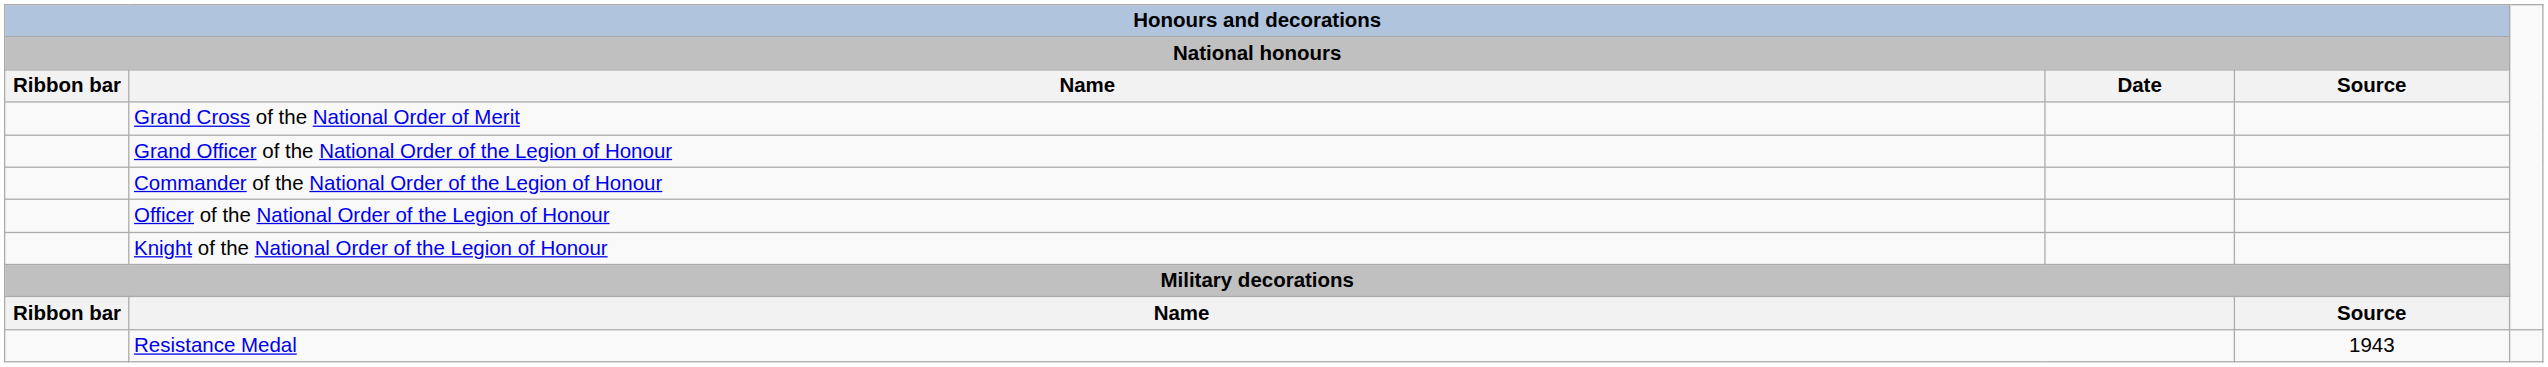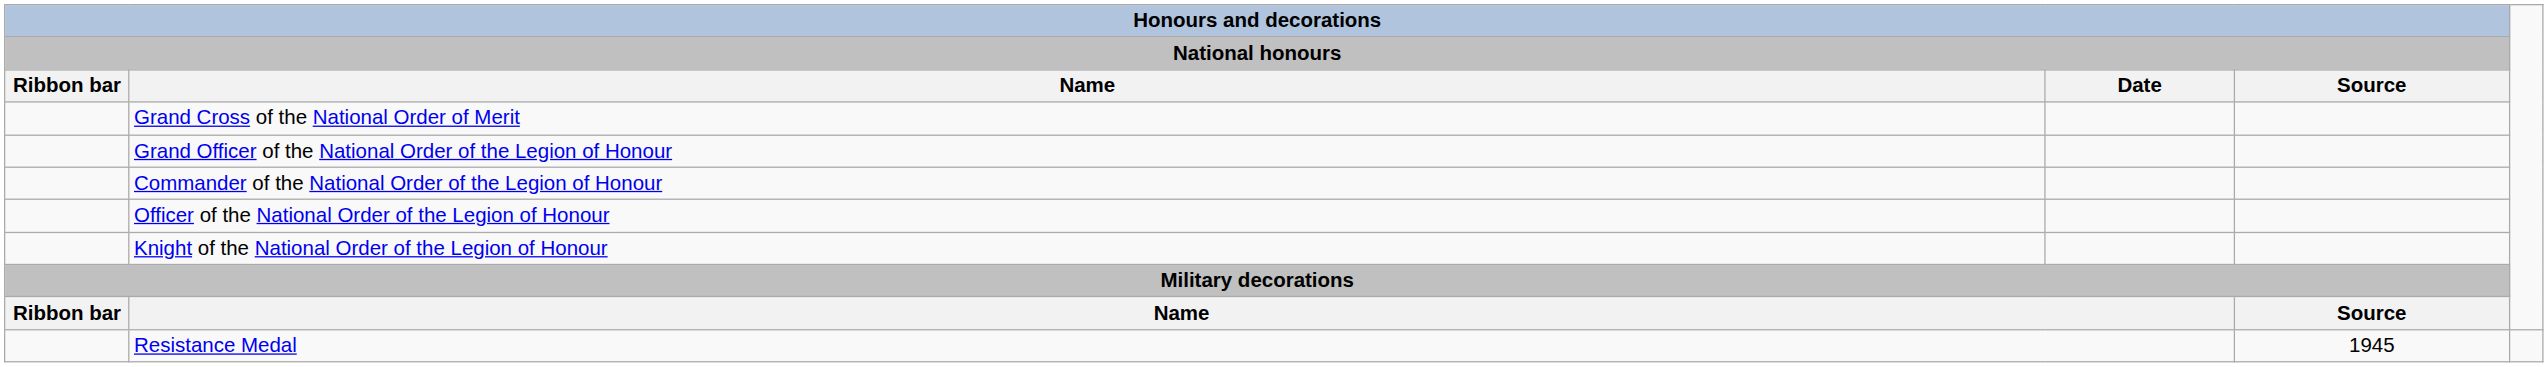 <table class="wikitable mw-collapsible mw-collapsed"  style="width: 100%">
 <tr>
 <th colspan="4" style="background: lightsteelblue">Honours and decorations</th>
 </tr>
 <tr>
 <th colspan="4" style="background: silver">National honours</th>
 </tr>
 <tr>
 <th style="width:90px;">Ribbon bar</th>
 <th>Name</th>
 <th>Date</th>
 <th>Source</th>
 </tr>
 <tr>
 <td></td>
 <td><a href='#'>Grand Cross</a> of the <a href='#'>National Order of Merit</a></td>
 <td align="center"></td>
 <td align="center"></td>
 </tr>
 <tr>
 <td></td>
 <td><a href='#'>Grand Officer</a> of the <a href='#'>National Order of the Legion of Honour</a></td>
 <td align="center"></td>
 <td align="center"></td>
 </tr>
 <tr>
 <td></td>
 <td><a href='#'>Commander</a> of the <a href='#'>National Order of the Legion of Honour</a></td>
 <td align="center"></td>
 <td align="center"></td>
 </tr>
 <tr>
 <td></td>
 <td><a href='#'>Officer</a> of the <a href='#'>National Order of the Legion of Honour</a></td>
 <td align="center"></td>
 <td align="center"></td>
 </tr>
 <tr>
 <td></td>
 <td><a href='#'>Knight</a> of the <a href='#'>National Order of the Legion of Honour</a></td>
 <td align="center"></td>
 <td align="center"></td>
 </tr>
 <tr>
 <th colspan="4" style="background: silver">Military decorations</th>
 </tr>
 <tr>
 <th style="width:90px;">Ribbon bar</th>
 <th colspan=2>Name</th>
 <th>Source</th>
 </tr>
 <tr>
 <td></td>
 <td colspan=2><a href='#'>Resistance Medal</a></td>
-<td align="center">1943</td>
+<td align="center">1945</td>
 <td align="center"></td>
 </tr>
 </table>
